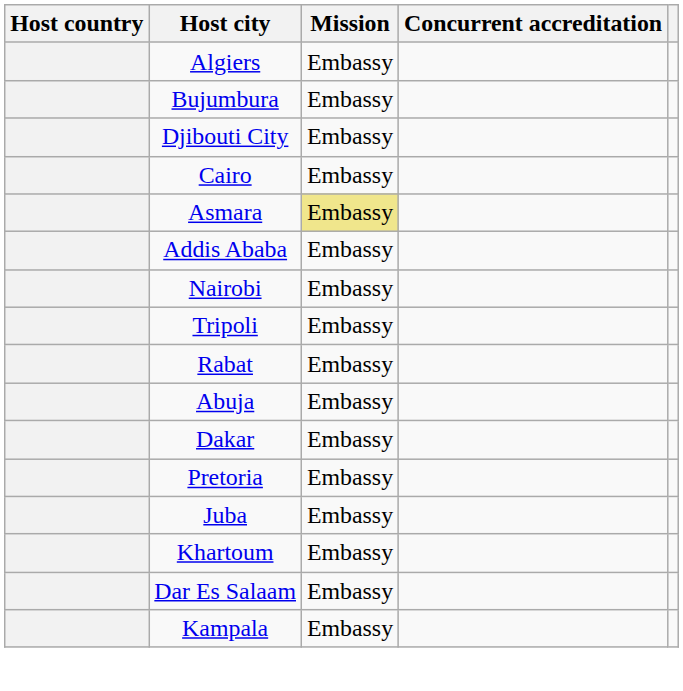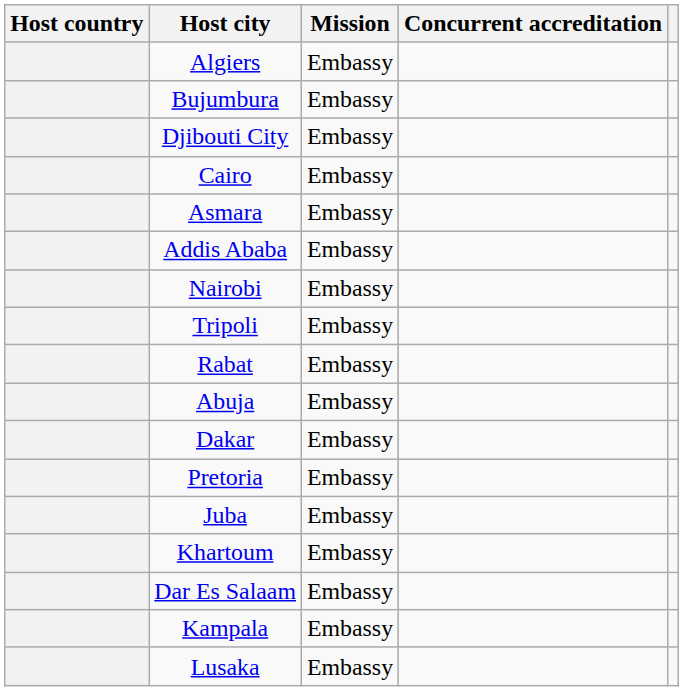 <table class="wikitable plainrowheaders" style="text-align:center;">
 <tr>
 <th scope="col">Host country</th>
 <th scope="col">Host city</th>
 <th scope="col">Mission</th>
 <th scope="col">Concurrent accreditation</th>
 <th scope="col"></th>
 </tr>
 <tr>
 <th scope="row"></th>
 <td><a href='#'>Algiers</a></td>
 <td>Embassy</td>
 <td></td>
 <td></td>
 </tr>
 <tr>
 <th scope="row"></th>
 <td><a href='#'>Bujumbura</a></td>
 <td>Embassy</td>
 <td></td>
 <td></td>
 </tr>
 <tr>
 <th scope="row"></th>
 <td><a href='#'>Djibouti City</a></td>
 <td>Embassy</td>
 <td></td>
 <td></td>
 </tr>
 <tr>
 <th scope="row"></th>
 <td><a href='#'>Cairo</a></td>
 <td>Embassy</td>
 <td></td>
 <td></td>
 </tr>
 <tr>
 <th scope="row"></th>
 <td><a href='#'>Asmara</a></td>
-<td style="background: khaki;">Embassy</td>
+<td>Embassy</td>
 <td></td>
 <td></td>
 </tr>
 <tr>
 <th scope="row"></th>
 <td><a href='#'>Addis Ababa</a></td>
 <td>Embassy</td>
 <td></td>
 <td></td>
 </tr>
 <tr>
 <th scope="row"></th>
 <td><a href='#'>Nairobi</a></td>
 <td>Embassy</td>
 <td></td>
 <td></td>
 </tr>
 <tr>
 <th scope="row"></th>
 <td><a href='#'>Tripoli</a></td>
 <td>Embassy</td>
 <td></td>
 <td></td>
 </tr>
 <tr>
 <th scope="row"></th>
 <td><a href='#'>Rabat</a></td>
 <td>Embassy</td>
 <td></td>
 <td></td>
 </tr>
 <tr>
 <th scope="row"></th>
 <td><a href='#'>Abuja</a></td>
 <td>Embassy</td>
 <td></td>
 <td></td>
 </tr>
 <tr>
 <th scope="row"></th>
 <td><a href='#'>Dakar</a></td>
 <td>Embassy</td>
 <td></td>
 <td></td>
 </tr>
 <tr>
 <th scope="row"></th>
 <td><a href='#'>Pretoria</a></td>
 <td>Embassy</td>
 <td></td>
 <td></td>
 </tr>
 <tr>
 <th scope="row"></th>
 <td><a href='#'>Juba</a></td>
 <td>Embassy</td>
 <td></td>
 <td></td>
 </tr>
 <tr>
 <th scope="row"></th>
 <td><a href='#'>Khartoum</a></td>
 <td>Embassy</td>
 <td></td>
 <td></td>
 </tr>
 <tr>
 <th scope="row"></th>
 <td><a href='#'>Dar Es Salaam</a></td>
 <td>Embassy</td>
 <td></td>
 <td></td>
 </tr>
 <tr>
 <th scope="row"></th>
 <td><a href='#'>Kampala</a></td>
 <td>Embassy</td>
 <td></td>
 <td></td>
 </tr>
+<tr>
+<th scope="row"></th>
+<td><a href='#'>Lusaka</a></td>
+<td>Embassy</td>
+<td></td>
+<td></td>
+</tr>
 </table>
